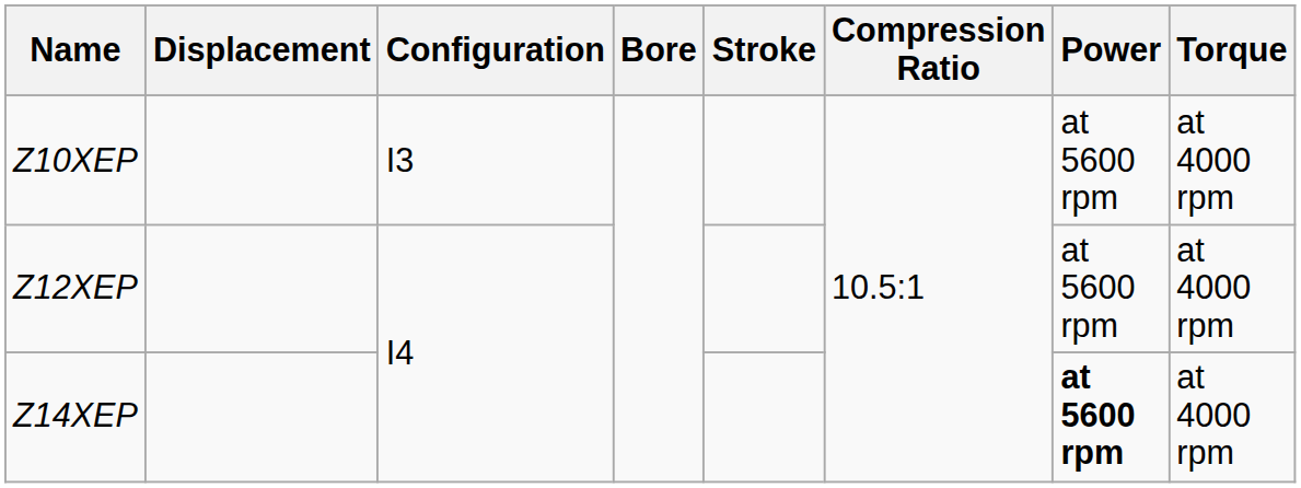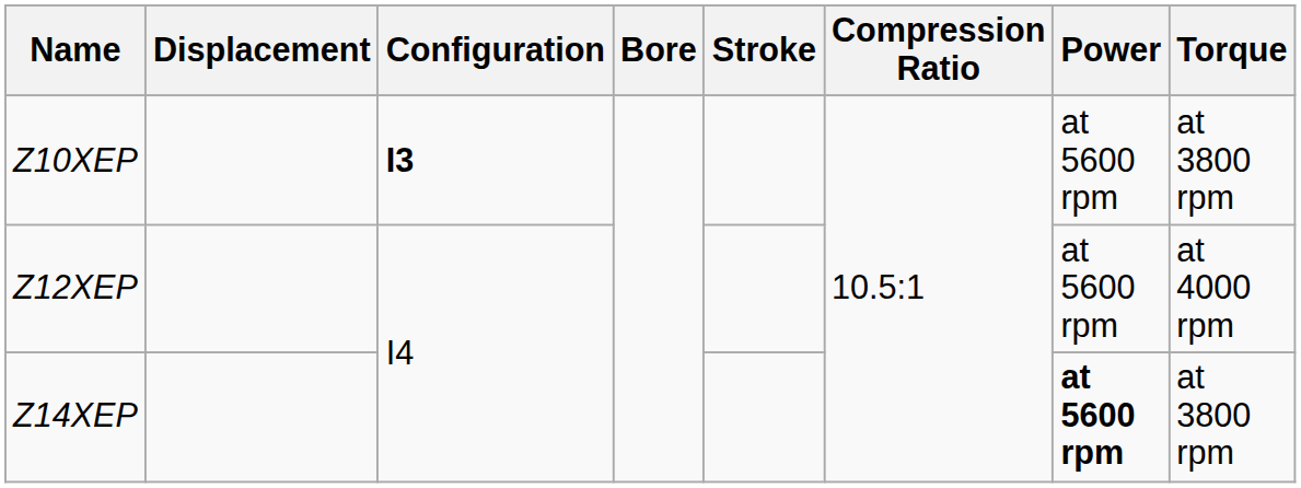 <table class=wikitable>
 <tr>
 <th>Name</th>
 <th>Displacement</th>
 <th>Configuration</th>
 <th>Bore</th>
 <th>Stroke</th>
 <th>Compression Ratio</th>
 <th>Power</th>
 <th>Torque</th>
 </tr>
 <tr>
 <td><em>Z10XEP</em></td>
 <td></td>
-<td>I3</td>
+<td><strong>I3</strong></td>
 <td rowspan=3></td>
 <td></td>
 <td rowspan=3>10.5:1</td>
 <td> at 5600 rpm</td>
-<td> at 4000 rpm</td>
+<td> at 3800 rpm</td>
 </tr>
 <tr>
 <td><em>Z12XEP</em></td>
 <td></td>
 <td rowspan=2>I4</td>
 <td></td>
 <td> at 5600 rpm</td>
 <td> at 4000 rpm</td>
 </tr>
 <tr>
 <td><em>Z14XEP</em></td>
 <td></td>
 <td></td>
 <td><strong> at 5600 rpm</strong></td>
-<td> at 4000 rpm</td>
+<td> at 3800 rpm</td>
 </tr>
 </table>
